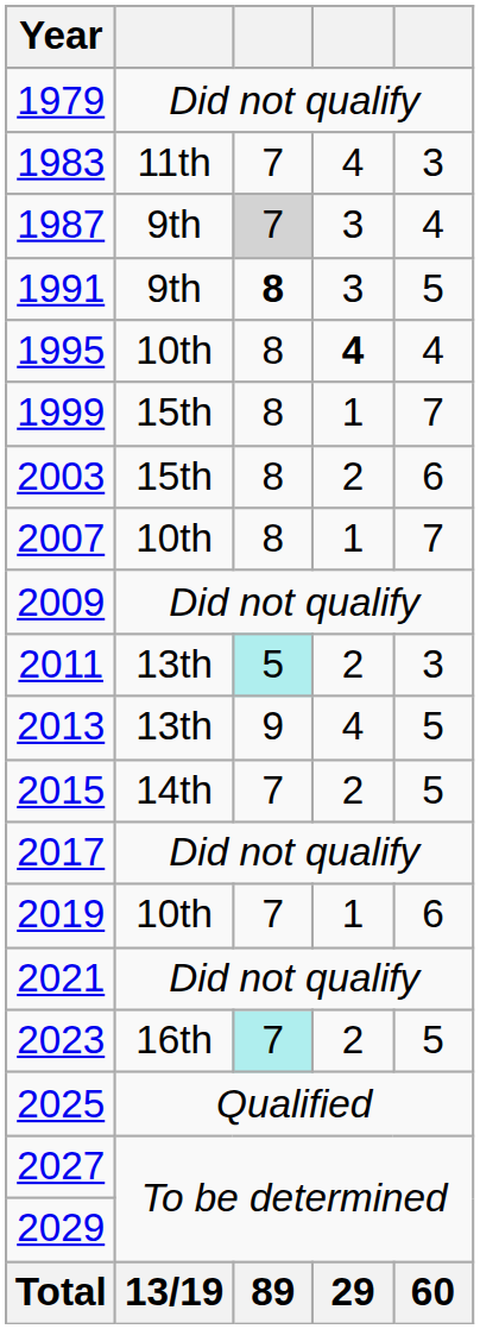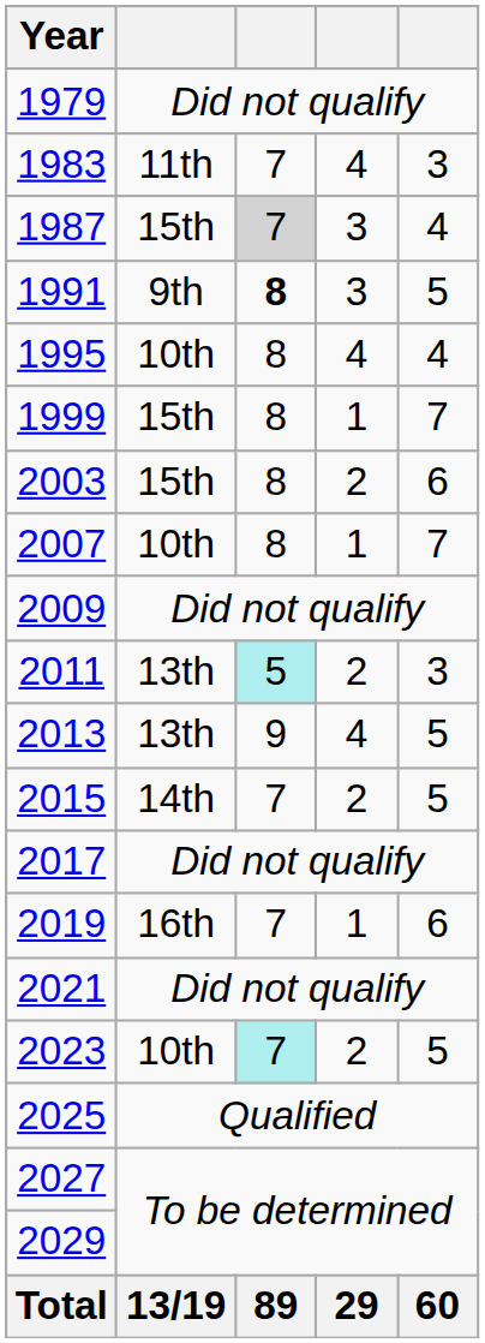 <table class="wikitable" style="text-align:center">
 <tr>
 <th>Year</th>
 <th></th>
 <th width=25></th>
 <th width=25></th>
 <th width=25></th>
 </tr>
 <tr>
 <td> <a href='#'>1979</a></td>
 <td colspan=4><em>Did not qualify</em></td>
 </tr>
 <tr>
 <td> <a href='#'>1983</a></td>
 <td>11th</td>
 <td>7</td>
 <td>4</td>
 <td>3</td>
 </tr>
 <tr>
 <td> <a href='#'>1987</a></td>
-<td>9th</td>
+<td>15th</td>
 <td style="background: lightgrey;">7</td>
 <td>3</td>
 <td>4</td>
 </tr>
 <tr>
 <td> <a href='#'>1991</a></td>
 <td>9th</td>
 <td><strong>8</strong></td>
 <td>3</td>
 <td>5</td>
 </tr>
 <tr>
 <td> <a href='#'>1995</a></td>
 <td>10th</td>
 <td>8</td>
-<td><strong>4</strong></td>
+<td>4</td>
 <td>4</td>
 </tr>
 <tr>
 <td> <a href='#'>1999</a></td>
 <td>15th</td>
 <td>8</td>
 <td>1</td>
 <td>7</td>
 </tr>
 <tr>
 <td> <a href='#'>2003</a></td>
 <td>15th</td>
 <td>8</td>
 <td>2</td>
 <td>6</td>
 </tr>
 <tr>
 <td> <a href='#'>2007</a></td>
 <td>10th</td>
 <td>8</td>
 <td>1</td>
 <td>7</td>
 </tr>
 <tr>
 <td> <a href='#'>2009</a></td>
 <td colspan=4><em>Did not qualify</em></td>
 </tr>
 <tr>
 <td> <a href='#'>2011</a></td>
 <td>13th</td>
 <td style="background: paleturquoise;">5</td>
 <td>2</td>
 <td>3</td>
 </tr>
 <tr>
 <td> <a href='#'>2013</a></td>
 <td>13th</td>
 <td>9</td>
 <td>4</td>
 <td>5</td>
 </tr>
 <tr>
 <td> <a href='#'>2015</a></td>
 <td>14th</td>
 <td>7</td>
 <td>2</td>
 <td>5</td>
 </tr>
 <tr>
 <td> <a href='#'>2017</a></td>
 <td colspan="4"><em>Did not qualify</em></td>
 </tr>
 <tr>
 <td> <a href='#'>2019</a></td>
-<td>10th</td>
+<td>16th</td>
 <td>7</td>
 <td>1</td>
 <td>6</td>
 </tr>
 <tr>
 <td> <a href='#'>2021</a></td>
 <td colspan="4"><em>Did not qualify</em></td>
 </tr>
 <tr>
 <td> <a href='#'>2023</a></td>
-<td>16th</td>
+<td>10th</td>
 <td style="background: paleturquoise;">7</td>
 <td>2</td>
 <td>5</td>
 </tr>
 <tr>
 <td> <a href='#'>2025</a></td>
 <td colspan="4"><em>Qualified</em></td>
 </tr>
 <tr>
 <td> <a href='#'>2027</a></td>
 <td rowspan="2" colspan="4"><em> To be determined</em></td>
 </tr>
 <tr>
 <td> <a href='#'>2029</a></td>
 </tr>
 <tr>
 <th>Total</th>
 <th>13/19</th>
 <th>89</th>
 <th>29</th>
 <th>60</th>
 </tr>
 </table>
